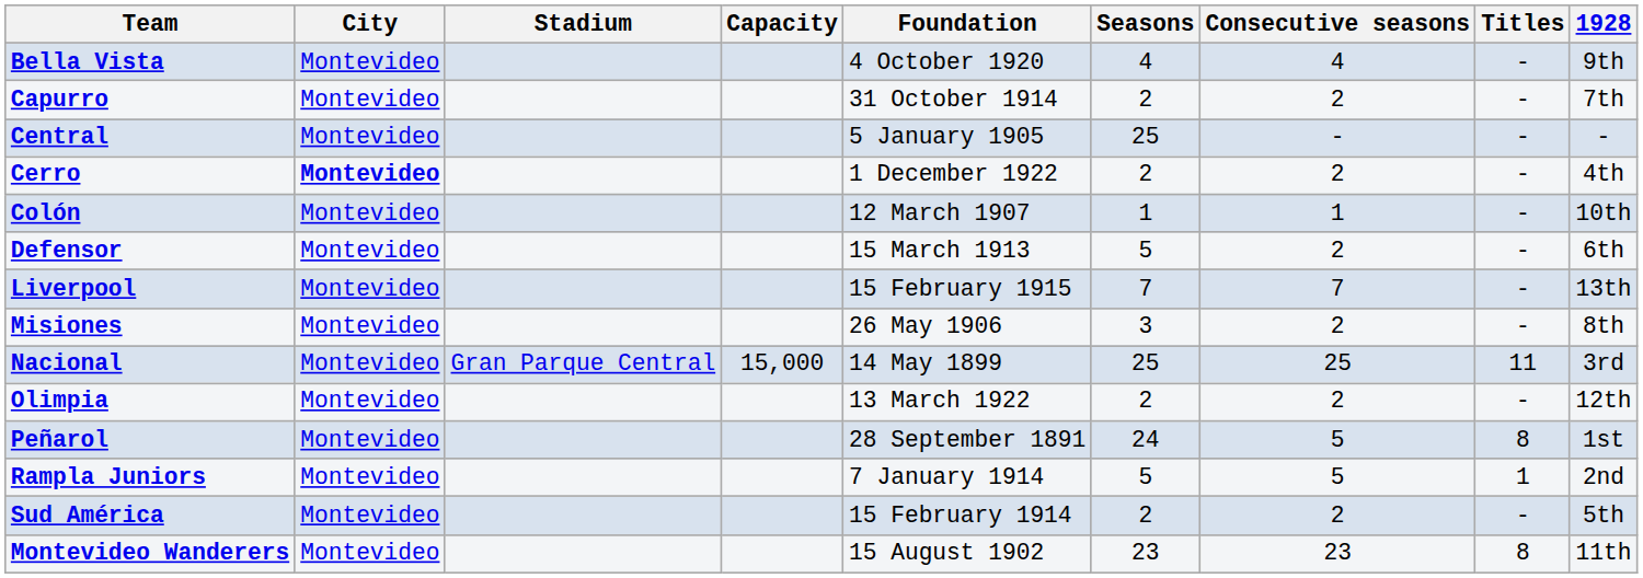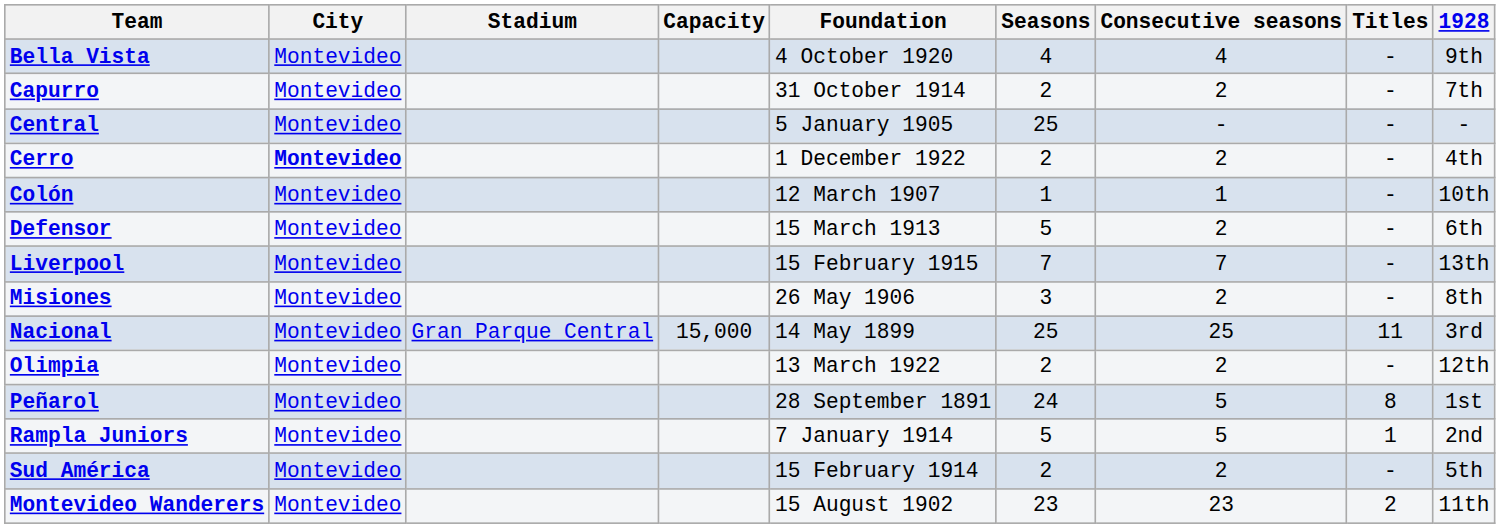 <table class="wikitable">
 <tr>
 <th>Team</th>
 <th>City</th>
 <th>Stadium</th>
 <th>Capacity</th>
 <th>Foundation</th>
 <th>Seasons</th>
 <th>Consecutive seasons</th>
 <th>Titles</th>
 <th><a href='#'>1928</a></th>
 </tr>
 <tr bgcolor=#D8E2EE>
 <td> <strong><a href='#'>Bella Vista</a></strong></td>
 <td> <a href='#'>Montevideo</a></td>
 <td></td>
 <td align=center></td>
 <td>4 October 1920</td>
 <td align=center>4</td>
 <td align=center>4</td>
 <td align=center>-</td>
 <td align=center>9th</td>
 </tr>
 <tr bgcolor=#F3F5F7>
 <td> <strong><a href='#'>Capurro</a></strong></td>
 <td> <a href='#'>Montevideo</a></td>
 <td></td>
 <td align=center></td>
 <td>31 October 1914</td>
 <td align=center>2</td>
 <td align=center>2</td>
 <td align=center>-</td>
 <td align=center>7th</td>
 </tr>
 <tr bgcolor=#D8E2EE>
 <td> <strong><a href='#'>Central</a></strong></td>
 <td> <a href='#'>Montevideo</a></td>
 <td></td>
 <td align=center></td>
 <td>5 January 1905</td>
 <td align=center>25</td>
 <td align=center>-</td>
 <td align=center>-</td>
 <td align=center>-</td>
 </tr>
 <tr bgcolor=#F3F5F7>
 <td> <strong><a href='#'>Cerro</a></strong></td>
 <td><strong> <a href='#'>Montevideo</a></strong></td>
 <td></td>
 <td align=center></td>
 <td>1 December 1922</td>
 <td align=center>2</td>
 <td align=center>2</td>
 <td align=center>-</td>
 <td align=center>4th</td>
 </tr>
 <tr bgcolor=#D8E2EE>
 <td> <strong><a href='#'>Colón</a></strong></td>
 <td> <a href='#'>Montevideo</a></td>
 <td></td>
 <td align=center></td>
 <td>12 March 1907</td>
 <td align=center>1</td>
 <td align=center>1</td>
 <td align=center>-</td>
 <td align=center>10th</td>
 </tr>
 <tr bgcolor=#F3F5F7>
 <td><strong><a href='#'>Defensor</a></strong></td>
 <td> <a href='#'>Montevideo</a></td>
 <td></td>
 <td align=center></td>
 <td>15 March 1913</td>
 <td align=center>5</td>
 <td align=center>2</td>
 <td align=center>-</td>
 <td align=center>6th</td>
 </tr>
 <tr bgcolor=#D8E2EE>
 <td> <strong><a href='#'>Liverpool</a></strong></td>
 <td> <a href='#'>Montevideo</a></td>
 <td></td>
 <td align=center></td>
 <td>15 February 1915</td>
 <td align=center>7</td>
 <td align=center>7</td>
 <td align=center>-</td>
 <td align=center>13th</td>
 </tr>
 <tr bgcolor=#F3F5F7>
 <td> <strong><a href='#'>Misiones</a></strong></td>
 <td> <a href='#'>Montevideo</a></td>
 <td></td>
 <td align=center></td>
 <td>26 May 1906</td>
 <td align=center>3</td>
 <td align=center>2</td>
 <td align=center>-</td>
 <td align=center>8th</td>
 </tr>
 <tr bgcolor=#D8E2EE>
 <td> <strong><a href='#'>Nacional</a></strong></td>
 <td> <a href='#'>Montevideo</a></td>
 <td><a href='#'>Gran Parque Central</a></td>
 <td align=center>15,000</td>
 <td>14 May 1899</td>
 <td align=center>25</td>
 <td align=center>25</td>
 <td align=center>11</td>
 <td align=center>3rd</td>
 </tr>
 <tr bgcolor=#F3F5F7>
 <td> <strong><a href='#'>Olimpia</a></strong></td>
 <td> <a href='#'>Montevideo</a></td>
 <td></td>
 <td align=center></td>
 <td>13 March 1922</td>
 <td align=center>2</td>
 <td align=center>2</td>
 <td align=center>-</td>
 <td align=center>12th</td>
 </tr>
 <tr bgcolor=#D8E2EE>
 <td> <strong><a href='#'>Peñarol</a></strong></td>
 <td> <a href='#'>Montevideo</a></td>
 <td></td>
 <td align=center></td>
 <td>28 September 1891</td>
 <td align=center>24</td>
 <td align=center>5</td>
 <td align=center>8</td>
 <td align=center>1st</td>
 </tr>
 <tr bgcolor=#F3F5F7>
 <td> <strong><a href='#'>Rampla Juniors</a></strong></td>
 <td> <a href='#'>Montevideo</a></td>
 <td></td>
 <td align=center></td>
 <td>7 January 1914</td>
 <td align=center>5</td>
 <td align=center>5</td>
 <td align=center>1</td>
 <td align=center>2nd</td>
 </tr>
 <tr bgcolor=#D8E2EE>
 <td> <strong><a href='#'>Sud América</a></strong></td>
 <td> <a href='#'>Montevideo</a></td>
 <td></td>
 <td align=center></td>
 <td>15 February 1914</td>
 <td align=center>2</td>
 <td align=center>2</td>
 <td align=center>-</td>
 <td align=center>5th</td>
 </tr>
 <tr bgcolor=#F3F5F7>
 <td> <strong><a href='#'>Montevideo Wanderers</a></strong></td>
 <td> <a href='#'>Montevideo</a></td>
 <td></td>
 <td align=center></td>
 <td>15 August 1902</td>
 <td align=center>23</td>
 <td align=center>23</td>
-<td align=center>8</td>
+<td align=center>2</td>
 <td align=center>11th</td>
 </tr>
 </table>
